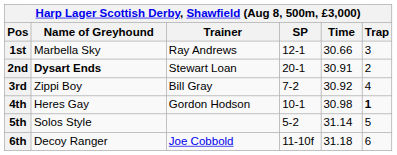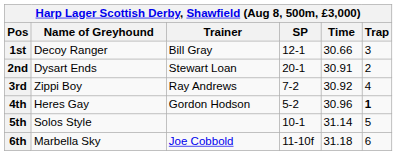 <table class="wikitable">
 <tr>
 <th colspan="6"><a href='#'>Harp Lager Scottish Derby</a>, <a href='#'>Shawfield</a> (Aug 8, 500m, £3,000)</th>
 </tr>
 <tr>
 <th width=30>Pos</th>
 <th width=180>Name of Greyhound</th>
 <th width=150>Trainer</th>
 <th width=50>SP</th>
 <th width=50>Time</th>
 <th width=30>Trap</th>
 </tr>
 <tr>
 <th>1st</th>
-<td>Marbella Sky </td>
-<td>Ray Andrews</td>
+<td>Decoy Ranger</td>
+<td>Bill Gray</td>
 <td>12-1</td>
 <td>30.66</td>
 <td>3</td>
 </tr>
 <tr>
 <th>2nd</th>
-<td><strong>Dysart Ends</strong></td>
+<td>Dysart Ends</td>
 <td>Stewart Loan</td>
 <td>20-1</td>
 <td>30.91</td>
 <td>2</td>
 </tr>
 <tr>
 <th>3rd</th>
 <td>Zippi Boy</td>
-<td>Bill Gray</td>
+<td>Ray Andrews</td>
 <td>7-2</td>
 <td>30.92</td>
 <td>4</td>
 </tr>
 <tr>
 <th>4th</th>
 <td>Heres Gay</td>
 <td>Gordon Hodson</td>
-<td>10-1</td>
-<td>30.98</td>
+<td>5-2</td>
+<td>30.96</td>
 <td><strong>1</strong></td>
 </tr>
 <tr>
 <th>5th</th>
 <td>Solos Style</td>
 <td></td>
-<td>5-2</td>
+<td>10-1</td>
 <td>31.14</td>
 <td>5</td>
 </tr>
 <tr>
 <th>6th</th>
-<td>Decoy Ranger</td>
+<td>Marbella Sky </td>
 <td><a href='#'>Joe Cobbold</a></td>
 <td>11-10f</td>
 <td>31.18</td>
 <td>6</td>
 </tr>
 </table>
